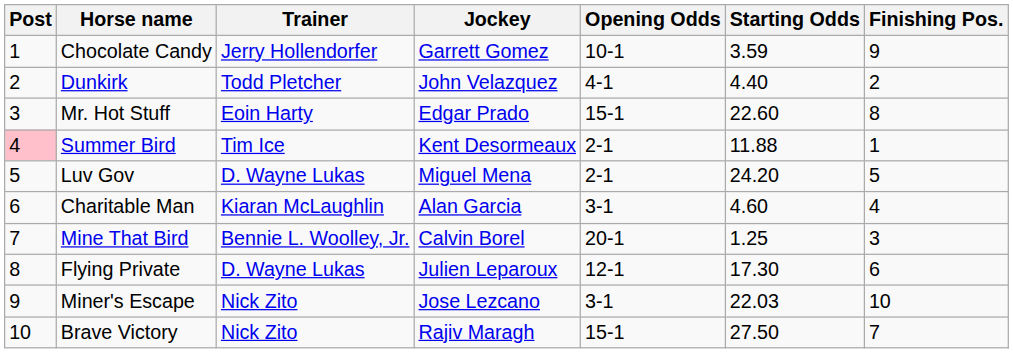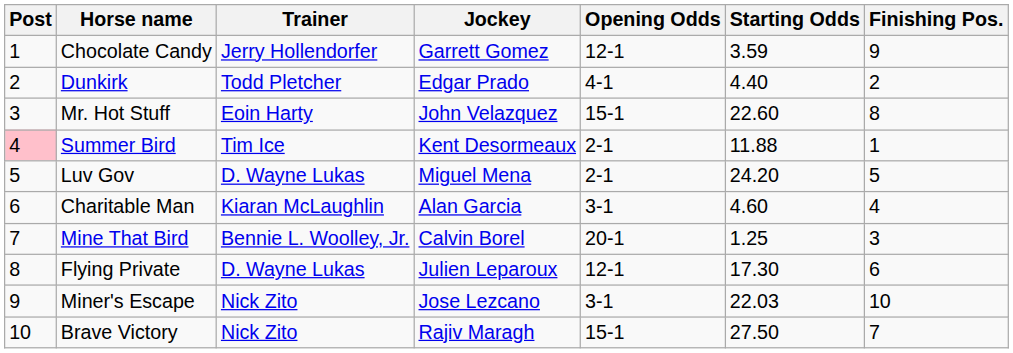 <table class="wikitable sortable">
 <tr>
 <th>Post</th>
 <th>Horse name</th>
 <th>Trainer</th>
 <th>Jockey</th>
 <th>Opening Odds</th>
 <th>Starting Odds</th>
 <th>Finishing Pos.</th>
 </tr>
 <tr>
 <td>1</td>
 <td>Chocolate Candy</td>
 <td><a href='#'>Jerry Hollendorfer</a></td>
 <td><a href='#'>Garrett Gomez</a></td>
-<td>10-1</td>
+<td>12-1</td>
 <td>3.59</td>
 <td>9</td>
 </tr>
 <tr>
 <td>2</td>
 <td><a href='#'>Dunkirk</a></td>
 <td><a href='#'>Todd Pletcher</a></td>
-<td><a href='#'>John Velazquez</a></td>
+<td><a href='#'>Edgar Prado</a></td>
 <td>4-1</td>
 <td>4.40</td>
 <td>2</td>
 </tr>
 <tr>
 <td>3</td>
 <td>Mr. Hot Stuff</td>
 <td><a href='#'>Eoin Harty</a></td>
-<td><a href='#'>Edgar Prado</a></td>
+<td><a href='#'>John Velazquez</a></td>
 <td>15-1</td>
 <td>22.60</td>
 <td>8</td>
 </tr>
 <tr>
 <td style="background: pink;">4</td>
 <td><a href='#'>Summer Bird</a></td>
 <td><a href='#'>Tim Ice</a></td>
 <td><a href='#'>Kent Desormeaux</a></td>
 <td>2-1</td>
 <td>11.88</td>
 <td>1</td>
 </tr>
 <tr>
 <td>5</td>
 <td>Luv Gov</td>
 <td><a href='#'>D. Wayne Lukas</a></td>
 <td><a href='#'>Miguel Mena</a></td>
 <td>2-1</td>
 <td>24.20</td>
 <td>5</td>
 </tr>
 <tr>
 <td>6</td>
 <td>Charitable Man</td>
 <td><a href='#'>Kiaran McLaughlin</a></td>
 <td><a href='#'>Alan Garcia</a></td>
 <td>3-1</td>
 <td>4.60</td>
 <td>4</td>
 </tr>
 <tr>
 <td>7</td>
 <td><a href='#'>Mine That Bird</a></td>
 <td><a href='#'>Bennie L. Woolley, Jr.</a></td>
 <td><a href='#'>Calvin Borel</a></td>
 <td>20-1</td>
 <td>1.25</td>
 <td>3</td>
 </tr>
 <tr>
 <td>8</td>
 <td>Flying Private</td>
 <td><a href='#'>D. Wayne Lukas</a></td>
 <td><a href='#'>Julien Leparoux</a></td>
 <td>12-1</td>
 <td>17.30</td>
 <td>6</td>
 </tr>
 <tr>
 <td>9</td>
 <td>Miner's Escape</td>
 <td><a href='#'>Nick Zito</a></td>
 <td><a href='#'>Jose Lezcano</a></td>
 <td>3-1</td>
 <td>22.03</td>
 <td>10</td>
 </tr>
 <tr>
 <td>10</td>
 <td>Brave Victory</td>
 <td><a href='#'>Nick Zito</a></td>
 <td><a href='#'>Rajiv Maragh</a></td>
 <td>15-1</td>
 <td>27.50</td>
 <td>7</td>
 </tr>
 </table>
